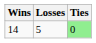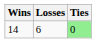 <table class="wikitable" style="margin: 0 auto;">
 <tr>
 <th>Wins</th>
 <th>Losses</th>
 <th>Ties</th>
 </tr>
 <tr>
 <td>14</td>
-<td>5</td>
+<td>6</td>
 <td style="background: lightgreen;">0</td>
 </tr>
 </table>
